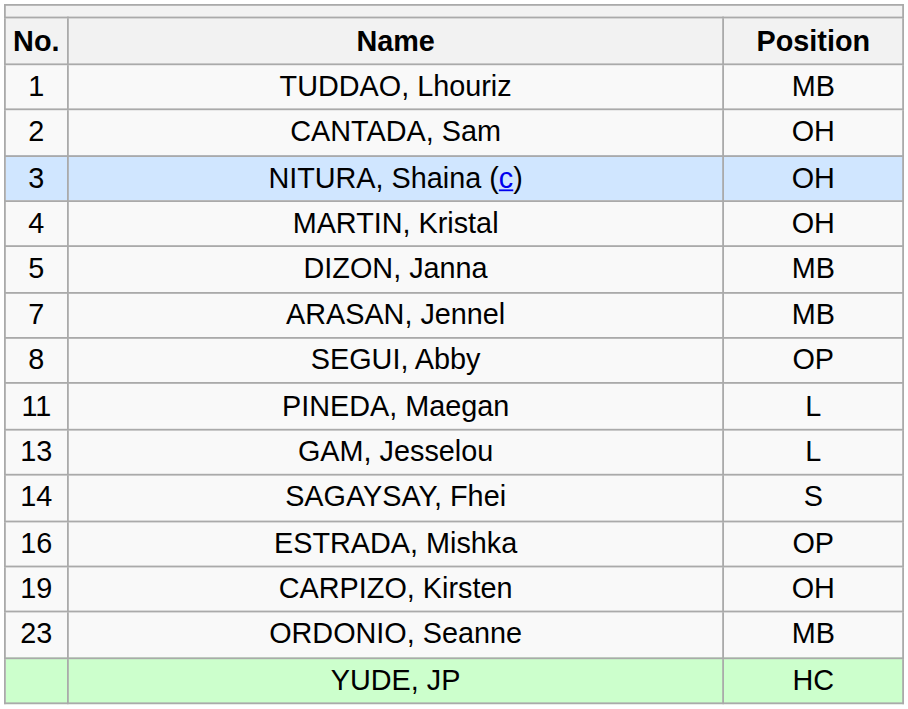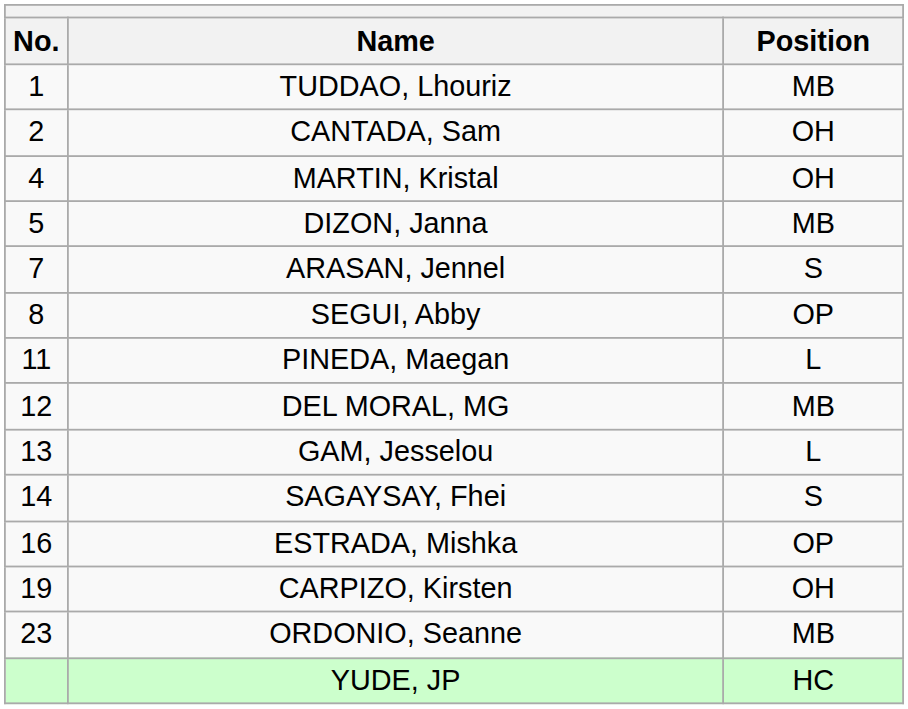 <table class="wikitable mw-collapsible mw-collapsed" style="text-align:center; width:500px; border:none">
 <tr>
 <th style="text-align:center" colspan="3"></th>
 </tr>
 <tr>
 <th style="width:7%">No.</th>
 <th>Name</th>
 <th style="width:20%">Position</th>
 </tr>
 <tr>
 <td>1</td>
 <td>TUDDAO, Lhouriz</td>
 <td>MB</td>
 </tr>
 <tr>
 <td>2</td>
 <td>CANTADA, Sam</td>
 <td>OH</td>
 </tr>
-<tr bgcolor=#D0E6FF>
-<td>3</td>
-<td>NITURA, Shaina (<a href='#'>c</a>)</td>
-<td>OH</td>
-</tr>
 <tr>
 <td>4</td>
 <td>MARTIN, Kristal</td>
 <td>OH</td>
 </tr>
 <tr>
 <td>5</td>
 <td>DIZON, Janna</td>
 <td>MB</td>
 </tr>
 <tr>
 <td>7</td>
 <td>ARASAN, Jennel</td>
-<td>MB</td>
+<td>S</td>
 </tr>
 <tr>
 <td>8</td>
 <td>SEGUI, Abby</td>
 <td>OP</td>
 </tr>
 <tr>
 <td>11</td>
 <td>PINEDA, Maegan</td>
 <td>L</td>
+</tr>
+<tr>
+<td>12</td>
+<td>DEL MORAL, MG</td>
+<td>MB</td>
 </tr>
 <tr>
 <td>13</td>
 <td>GAM, Jesselou</td>
 <td>L</td>
 </tr>
 <tr>
 <td>14</td>
 <td>SAGAYSAY, Fhei</td>
 <td>S</td>
 </tr>
 <tr>
 <td>16</td>
 <td>ESTRADA, Mishka</td>
 <td>OP</td>
 </tr>
 <tr>
 <td>19</td>
 <td>CARPIZO, Kirsten</td>
 <td>OH</td>
 </tr>
 <tr>
 <td>23</td>
 <td>ORDONIO, Seanne</td>
 <td>MB</td>
 </tr>
 <tr bgcolor=#CCFFCC>
 <td></td>
 <td>YUDE, JP</td>
 <td>HC</td>
 </tr>
 </table>
